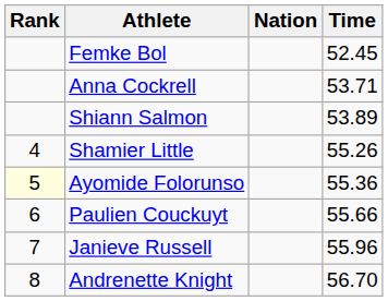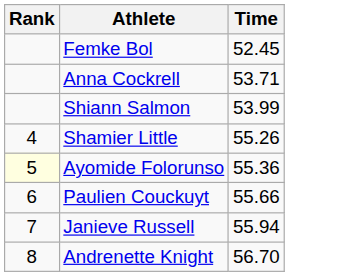 <table class="wikitable">
 <tr>
 <th scope="col">Rank</th>
 <th scope="col">Athlete</th>
-<th scope="col">Nation</th>
 <th scope="col">Time</th>
 </tr>
 <tr>
 <td align=center></td>
 <td><a href='#'>Femke Bol</a></td>
-<td></td>
 <td>52.45</td>
 </tr>
 <tr>
 <td align=center></td>
 <td><a href='#'>Anna Cockrell</a></td>
-<td></td>
 <td>53.71</td>
 </tr>
 <tr>
 <td align=center></td>
 <td><a href='#'>Shiann Salmon</a></td>
-<td></td>
-<td>53.89</td>
+<td>53.99</td>
 </tr>
 <tr>
 <td align=center>4</td>
 <td><a href='#'>Shamier Little</a></td>
-<td></td>
 <td>55.26</td>
 </tr>
 <tr>
 <td align=center style="background: lightyellow;">5</td>
 <td><a href='#'>Ayomide Folorunso</a></td>
-<td></td>
 <td>55.36</td>
 </tr>
 <tr>
 <td align=center>6</td>
 <td><a href='#'>Paulien Couckuyt</a></td>
-<td></td>
 <td>55.66</td>
 </tr>
 <tr>
 <td align=center>7</td>
 <td><a href='#'>Janieve Russell</a></td>
-<td></td>
-<td>55.96</td>
+<td>55.94</td>
 </tr>
 <tr>
 <td align=center>8</td>
 <td><a href='#'>Andrenette Knight</a></td>
-<td></td>
 <td>56.70</td>
 </tr>
 </table>
